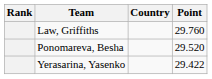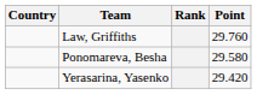 <table class="wikitable sortable">
 <tr>
+<th>Country</th>
+<th>Team</th>
 <th>Rank</th>
-<th>Team</th>
-<th>Country</th>
 <th>Point</th>
 </tr>
 <tr>
+<td></td>
+<td>Law, Griffiths</td>
 <th></th>
-<td>Law, Griffiths</td>
-<td></td>
 <td>29.760</td>
 </tr>
 <tr>
+<td></td>
+<td>Ponomareva, Besha</td>
 <th></th>
-<td>Ponomareva, Besha</td>
-<td></td>
-<td>29.520</td>
+<td>29.580</td>
 </tr>
 <tr>
+<td></td>
+<td>Yerasarina, Yasenko</td>
 <th></th>
-<td>Yerasarina, Yasenko</td>
-<td></td>
-<td>29.422</td>
+<td>29.420</td>
 </tr>
 </table>
